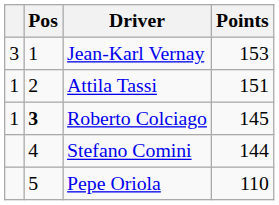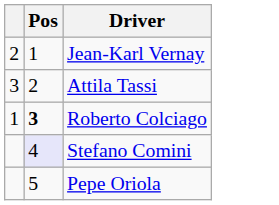 <table class="wikitable" style="font-size: 95%;">
 <tr>
 <th></th>
 <th>Pos</th>
 <th>Driver</th>
-<th>Points</th>
+</tr>
+<tr>
+<td align="left"> 2</td>
+<td>1</td>
+<td> <a href='#'>Jean-Karl Vernay</a></td>
 </tr>
 <tr>
 <td align="left"> 3</td>
-<td>1</td>
-<td> <a href='#'>Jean-Karl Vernay</a></td>
-<td align="right">153</td>
-</tr>
-<tr>
-<td align="left"> 1</td>
 <td>2</td>
 <td> <a href='#'>Attila Tassi</a></td>
-<td align="right">151</td>
 </tr>
 <tr>
 <td align="left"> 1</td>
 <td><strong>3</strong></td>
 <td> <a href='#'>Roberto Colciago</a></td>
-<td align="right">145</td>
 </tr>
 <tr>
 <td align="left"></td>
-<td>4</td>
+<td style="background: lavender;">4</td>
 <td> <a href='#'>Stefano Comini</a></td>
-<td align="right">144</td>
 </tr>
 <tr>
 <td align="left"></td>
 <td>5</td>
 <td> <a href='#'>Pepe Oriola</a></td>
-<td align="right">110</td>
 </tr>
 </table>
